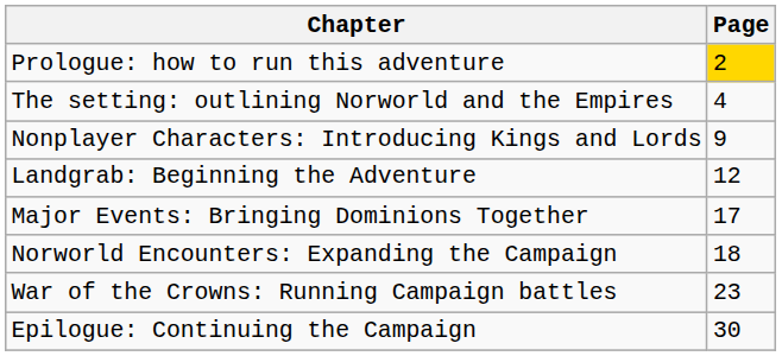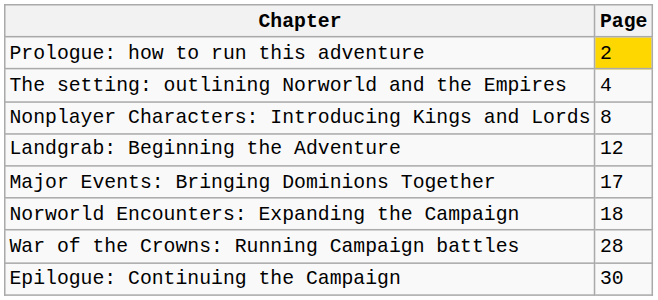 <table class="wikitable">
 <tr>
 <th>Chapter</th>
 <th>Page</th>
 </tr>
 <tr>
 <td>Prologue: how to run this adventure</td>
 <td style="background: gold;">2</td>
 </tr>
 <tr>
 <td>The setting: outlining Norworld and the Empires</td>
 <td>4</td>
 </tr>
 <tr>
 <td>Nonplayer Characters: Introducing Kings and Lords</td>
-<td>9</td>
+<td>8</td>
 </tr>
 <tr>
 <td>Landgrab: Beginning the Adventure</td>
 <td>12</td>
 </tr>
 <tr>
 <td>Major Events: Bringing Dominions Together</td>
 <td>17</td>
 </tr>
 <tr>
 <td>Norworld Encounters: Expanding the Campaign</td>
 <td>18</td>
 </tr>
 <tr>
 <td>War of the Crowns: Running Campaign battles</td>
-<td>23</td>
+<td>28</td>
 </tr>
 <tr>
 <td>Epilogue: Continuing the Campaign</td>
 <td>30</td>
 </tr>
 </table>
